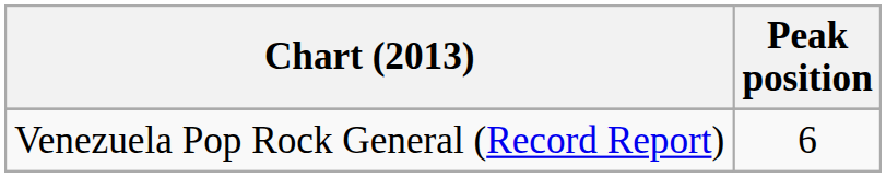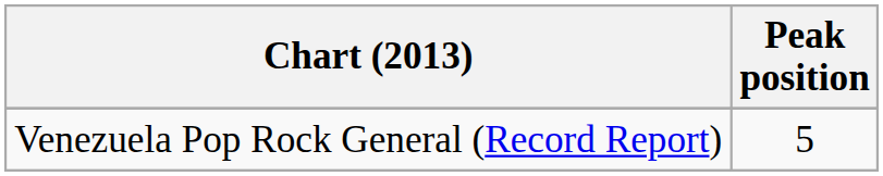 <table class="wikitable sortable">
 <tr>
 <th scope="col">Chart (2013)</th>
 <th scope="col">Peak<br>position</th>
 </tr>
 <tr>
 </tr>
 <tr>
 </tr>
 <tr>
 </tr>
 <tr>
 </tr>
 <tr>
 </tr>
 <tr>
 </tr>
 <tr>
 </tr>
 <tr>
 </tr>
 <tr>
 </tr>
 <tr>
 </tr>
 <tr>
 </tr>
 <tr>
 </tr>
 <tr>
 </tr>
 <tr>
 </tr>
 <tr>
 </tr>
 <tr>
 </tr>
 <tr>
 </tr>
 <tr>
 </tr>
 <tr>
 </tr>
 <tr>
 </tr>
 <tr>
 </tr>
 <tr>
 </tr>
 <tr>
 </tr>
 <tr>
 </tr>
 <tr>
 </tr>
 <tr>
 </tr>
 <tr>
 </tr>
 <tr>
 </tr>
 <tr>
 </tr>
 <tr>
 <td>Venezuela Pop Rock General (<a href='#'>Record Report</a>)</td>
-<td style="text-align:center;">6</td>
+<td style="text-align:center;">5</td>
 </tr>
 <tr>
 </tr>
 </table>
